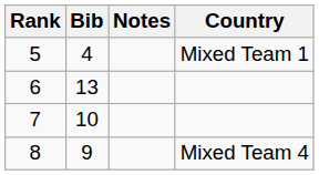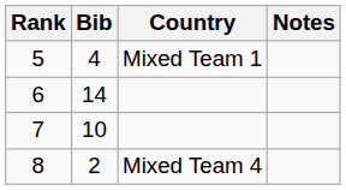 <table class="wikitable" style="text-align:center;">
 <tr>
 <th>Rank</th>
 <th>Bib</th>
+<th>Country</th>
 <th>Notes</th>
-<th>Country</th>
 </tr>
 <tr>
 <td>5</td>
 <td>4</td>
+<td align=left>Mixed Team 1</td>
 <td></td>
-<td align=left>Mixed Team 1</td>
 </tr>
 <tr>
 <td>6</td>
-<td>13</td>
+<td>14</td>
+<td align=left></td>
 <td></td>
-<td align=left></td>
 </tr>
 <tr>
 <td>7</td>
 <td>10</td>
+<td align=left></td>
 <td></td>
-<td align=left></td>
 </tr>
 <tr>
 <td>8</td>
-<td>9</td>
+<td>2</td>
+<td align=left>Mixed Team 4</td>
 <td></td>
-<td align=left>Mixed Team 4</td>
 </tr>
 </table>
